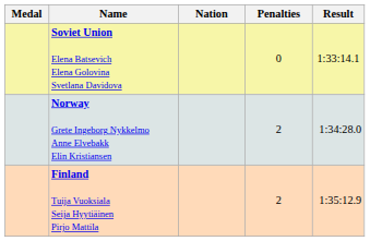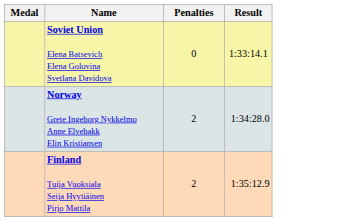 <table class=wikitable style="border:1px solid #AAAAAA;font-size:90%">
 <tr bgcolor="#E4E4E4">
 <th style="border-bottom:1px solid #AAAAAA" width=50>Medal</th>
 <th style="border-bottom:1px solid #AAAAAA" width=160>Name</th>
-<th style="border-bottom:1px solid #AAAAAA" width=80>Nation</th>
 <th style="border-bottom:1px solid #AAAAAA" width=80>Penalties</th>
 <th style="border-bottom:1px solid #AAAAAA" width=60>Result</th>
 </tr>
 <tr bgcolor="#F7F6A8">
 <td align="center"></td>
 <td><strong><a href='#'>Soviet Union</a></strong><br><br><small><a href='#'>Elena Batsevich</a><br><a href='#'>Elena Golovina</a><br><a href='#'>Svetlana Davidova</a></small></td>
-<td></td>
 <td align="center">0</td>
 <td align="center">1:33:14.1</td>
 </tr>
 <tr bgcolor="#DCE5E5">
 <td align="center"></td>
 <td><strong><a href='#'>Norway</a></strong><br><br><small><a href='#'>Grete Ingeborg Nykkelmo</a><br><a href='#'>Anne Elvebakk</a><br><a href='#'>Elin Kristiansen</a></small></td>
-<td></td>
 <td align="center">2</td>
 <td align="right">1:34:28.0</td>
 </tr>
 <tr bgcolor="#FFDAB9">
 <td align="center"></td>
 <td><strong><a href='#'>Finland</a></strong><br><br><small><a href='#'>Tuija Vuoksiala</a><br><a href='#'>Seija Hyytiäinen</a><br><a href='#'>Pirjo Mattila</a></small></td>
-<td></td>
 <td align="center">2</td>
 <td align="right">1:35:12.9</td>
 </tr>
 </table>
